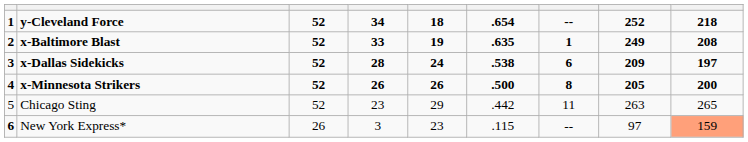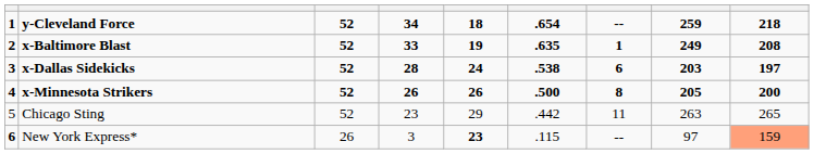 <table class="wikitable sortable">
 <tr>
 <th style="width 5em;"></th>
 <th style="width:20em;" class="unsortable"></th>
 <th style="width:4em;" class="unsortable"></th>
 <th style="width:4em;"></th>
 <th style="width:4em;"></th>
 <th style="width:5em;"></th>
 <th style="width:4em;"></th>
 <th style="width:5em;"></th>
 <th style="width:5em;"></th>
 </tr>
 <tr style="font-weight: bold; text-align: center;">
 <td>1</td>
 <td align=left>y-Cleveland Force</td>
 <td>52</td>
 <td>34</td>
 <td>18</td>
 <td>.654</td>
 <td>--</td>
-<td>252</td>
+<td>259</td>
 <td>218</td>
 </tr>
 <tr style="font-weight: bold; text-align: center;">
 <td>2</td>
 <td align=left>x-Baltimore Blast</td>
 <td>52</td>
 <td>33</td>
 <td>19</td>
 <td>.635</td>
 <td>1</td>
 <td>249</td>
 <td>208</td>
 </tr>
 <tr style="font-weight: bold; text-align: center;">
 <td>3</td>
 <td align=left>x-Dallas Sidekicks</td>
 <td>52</td>
 <td>28</td>
 <td>24</td>
 <td>.538</td>
 <td>6</td>
-<td>209</td>
+<td>203</td>
 <td>197</td>
 </tr>
 <tr style="font-weight: bold; text-align: center;">
 <td>4</td>
 <td align=left>x-Minnesota Strikers</td>
 <td>52</td>
 <td>26</td>
 <td>26</td>
 <td>.500</td>
 <td>8</td>
 <td>205</td>
 <td>200</td>
 </tr>
 <tr style="text-align: center;">
 <td>5</td>
 <td align=left>Chicago Sting</td>
 <td>52</td>
 <td>23</td>
 <td>29</td>
 <td>.442</td>
 <td>11</td>
 <td>263</td>
 <td>265</td>
 </tr>
 <tr style="text-align: center;">
 <td><strong>6</strong></td>
 <td align=left>New York Express*</td>
 <td>26</td>
 <td>3</td>
-<td>23</td>
+<td><strong>23</strong></td>
 <td>.115</td>
 <td>--</td>
 <td>97</td>
 <td style="background: lightsalmon;">159</td>
 </tr>
 </table>
